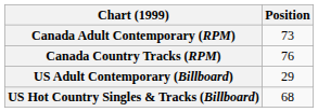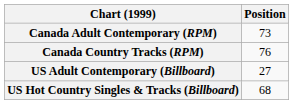 <table class="wikitable sortable plainrowheaders" style="text-align:center">
 <tr>
 <th scope="col">Chart (1999)</th>
 <th scope="col">Position</th>
 </tr>
 <tr>
 <th scope="row">Canada Adult Contemporary (<em>RPM</em>)</th>
 <td>73</td>
 </tr>
 <tr>
 <th scope="row">Canada Country Tracks (<em>RPM</em>)</th>
 <td>76</td>
 </tr>
 <tr>
 <th scope="row">US Adult Contemporary (<em>Billboard</em>)</th>
-<td>29</td>
+<td>27</td>
 </tr>
 <tr>
 <th scope="row">US Hot Country Singles & Tracks (<em>Billboard</em>)</th>
 <td>68</td>
 </tr>
 </table>
